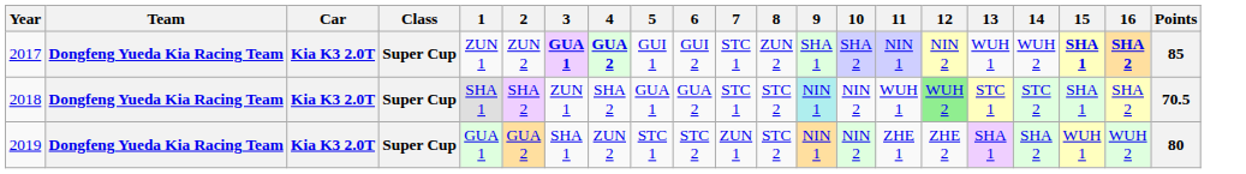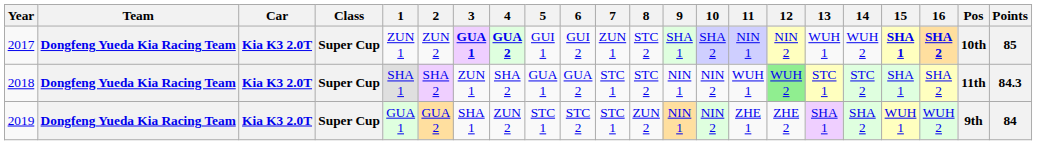 <table class="wikitable" border="1" style="text-align:center; font-size:85%;">
 <tr>
 <th>Year</th>
 <th>Team</th>
 <th>Car</th>
 <th>Class</th>
 <th>1</th>
 <th>2</th>
 <th>3</th>
 <th>4</th>
 <th>5</th>
 <th>6</th>
 <th>7</th>
 <th>8</th>
 <th>9</th>
 <th>10</th>
 <th>11</th>
 <th>12</th>
 <th>13</th>
 <th>14</th>
 <th>15</th>
 <th>16</th>
+<th>Pos</th>
 <th>Points</th>
 </tr>
 <tr>
 <td><a href='#'>2017</a></td>
 <th nowrap><a href='#'>Dongfeng Yueda Kia Racing Team</a></th>
 <th nowrap><a href='#'>Kia K3 2.0T</a></th>
 <th nowrap>Super Cup</th>
 <td><a href='#'>ZUN<br>1</a></td>
 <td><a href='#'>ZUN<br>2</a></td>
 <td style="background:#EFCFFF;"><a href='#'><strong>GUA<br>1</strong></a><strong><br></strong></td>
 <td style="background:#DFFFDF;"><strong><a href='#'>GUA<br>2</a><br></strong></td>
 <td><a href='#'>GUI<br>1</a></td>
 <td><a href='#'>GUI<br>2</a></td>
-<td><a href='#'>STC<br>1</a></td>
-<td><a href='#'>ZUN<br>2</a></td>
+<td><a href='#'>ZUN<br>1</a></td>
+<td><a href='#'>STC<br>2</a></td>
 <td style="background:#DFFFDF;"><a href='#'>SHA<br>1</a><br></td>
 <td style="background:#CFCFFF;"><a href='#'>SHA<br>2</a><br></td>
 <td style="background:#CFCFFF;"><a href='#'>NIN<br>1</a><br></td>
 <td style="background:#FFFFBF;"><a href='#'>NIN<br>2</a><br></td>
 <td><a href='#'>WUH<br>1</a></td>
 <td><a href='#'>WUH<br>2</a></td>
 <td style="background:#FFFFBF;"><strong><a href='#'>SHA<br>1</a><br></strong></td>
 <td style="background:#FFDF9F;"><strong><a href='#'>SHA<br>2</a><br></strong></td>
+<th>10th</th>
 <th>85</th>
 </tr>
 <tr>
 <td><a href='#'>2018</a></td>
 <th nowrap><a href='#'>Dongfeng Yueda Kia Racing Team</a></th>
 <th nowrap><a href='#'>Kia K3 2.0T</a></th>
 <th nowrap>Super Cup</th>
 <td style="background:#DFDFDF;"><a href='#'>SHA<br>1</a><br></td>
 <td style="background:#EFCFFF;"><a href='#'>SHA<br>2</a><br></td>
 <td><a href='#'>ZUN<br>1</a></td>
 <td><a href='#'>SHA<br>2</a></td>
 <td><a href='#'>GUA<br>1</a></td>
 <td><a href='#'>GUA<br>2</a></td>
 <td><a href='#'>STC<br>1</a></td>
 <td><a href='#'>STC<br>2</a></td>
-<td style="background: paleturquoise;"><a href='#'>NIN<br>1</a></td>
+<td><a href='#'>NIN<br>1</a></td>
 <td><a href='#'>NIN<br>2</a></td>
 <td><a href='#'>WUH<br>1</a></td>
 <td style="background: lightgreen;"><a href='#'>WUH<br>2</a></td>
 <td style="background:#FFFFBF;"><a href='#'>STC<br>1</a><br></td>
 <td style="background:#DFFFDF;"><a href='#'>STC<br>2</a><br></td>
 <td style="background:#DFFFDF;"><a href='#'>SHA<br>1</a><br></td>
 <td style="background:#FFFFBF;"><a href='#'>SHA<br>2</a><br></td>
-<th>70.5</th>
+<th>11th</th>
+<th>84.3</th>
 </tr>
 <tr>
 <td><a href='#'>2019</a></td>
 <th nowrap><a href='#'>Dongfeng Yueda Kia Racing Team</a></th>
 <th nowrap><a href='#'>Kia K3 2.0T</a></th>
 <th nowrap>Super Cup</th>
 <td style="background:#DFFFDF;"><a href='#'>GUA<br>1</a><br></td>
 <td style="background:#FFDF9F;"><a href='#'>GUA<br>2</a><br></td>
 <td><a href='#'>SHA<br>1</a></td>
 <td><a href='#'>ZUN<br>2</a></td>
 <td><a href='#'>STC<br>1</a></td>
 <td><a href='#'>STC<br>2</a></td>
-<td><a href='#'>ZUN<br>1</a></td>
-<td><a href='#'>STC<br>2</a></td>
+<td><a href='#'>STC<br>1</a></td>
+<td><a href='#'>ZUN<br>2</a></td>
 <td style="background:#FFDF9F;"><a href='#'>NIN<br>1</a><br></td>
 <td style="background:#DFFFDF;"><a href='#'>NIN<br>2</a><br></td>
 <td><a href='#'>ZHE<br>1</a></td>
 <td><a href='#'>ZHE<br>2</a></td>
 <td style="background:#EFCFFF;"><a href='#'>SHA<br>1</a><br></td>
 <td style="background:#DFFFDF;"><a href='#'>SHA<br>2</a><br></td>
 <td style="background:#FFFFBF;"><a href='#'>WUH<br>1</a><br></td>
 <td style="background:#DFFFDF;"><a href='#'>WUH<br>2</a><br></td>
-<th>80</th>
+<th>9th</th>
+<th>84</th>
 </tr>
 </table>
